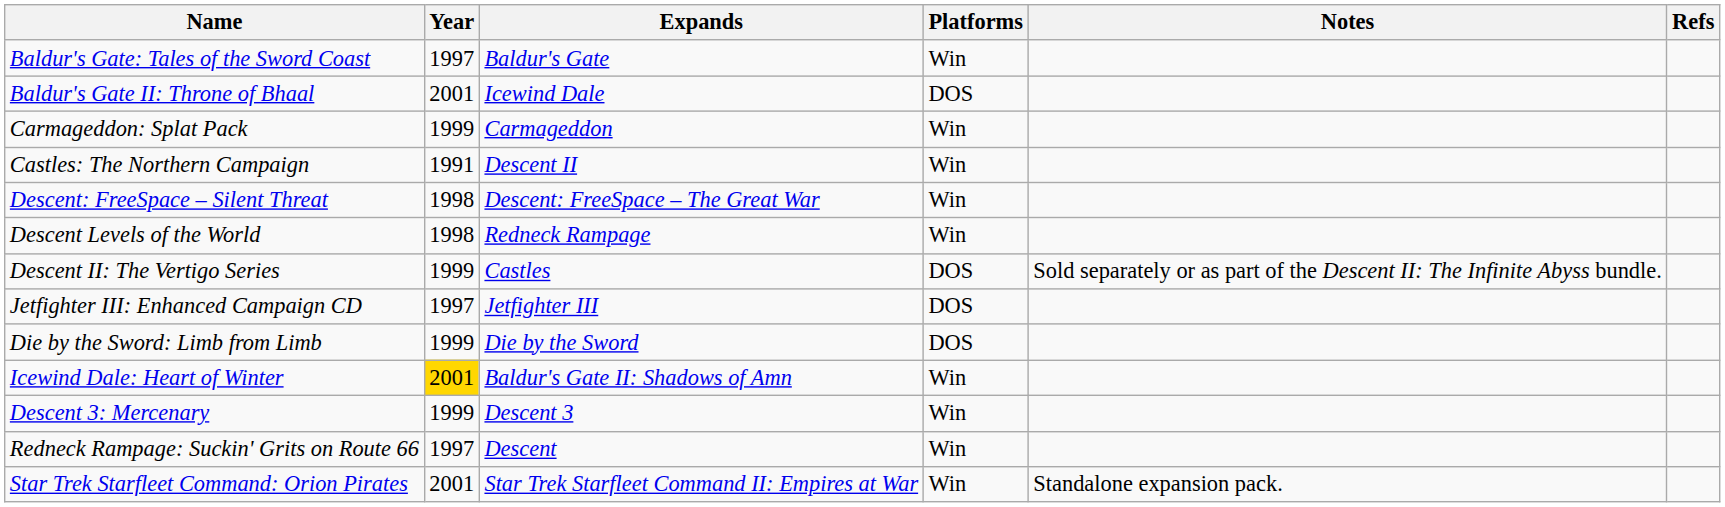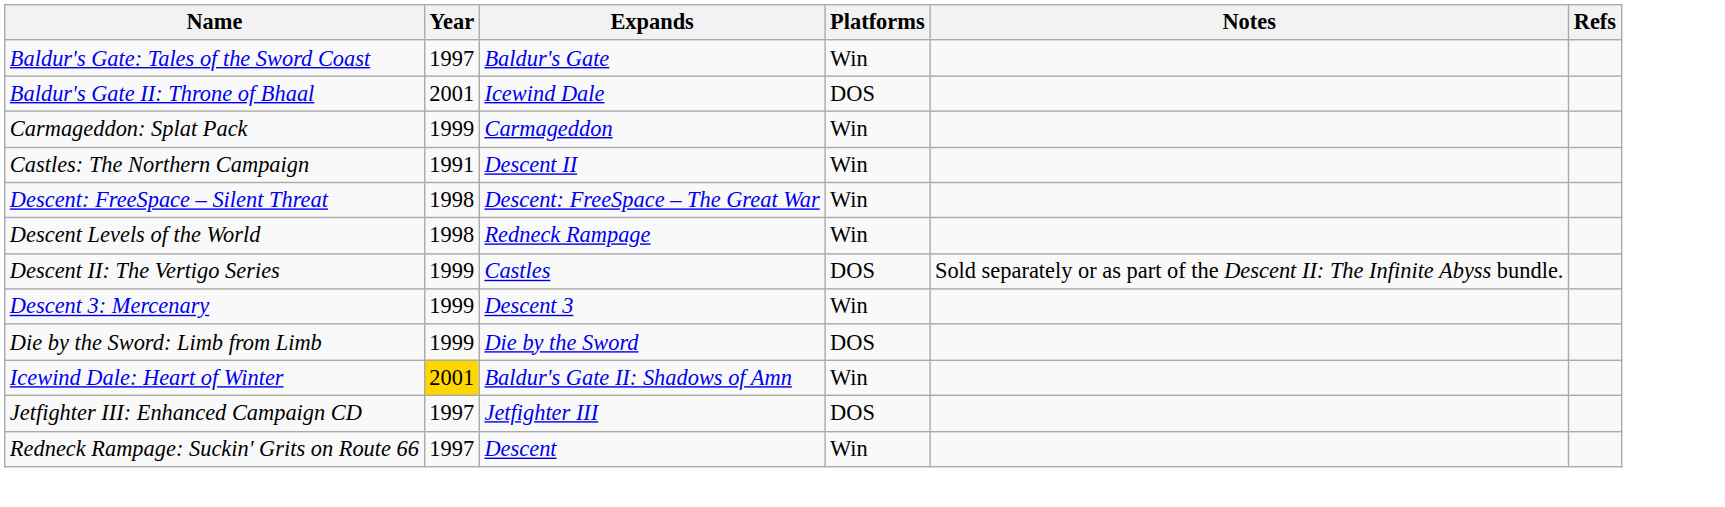 <table class="wikitable sortable">
 <tr>
 <th>Name</th>
 <th>Year</th>
 <th>Expands</th>
 <th class="unsortable">Platforms</th>
 <th class=unsortable>Notes</th>
 <th class=unsortable>Refs</th>
 </tr>
 <tr>
 <td><em><a href='#'>Baldur's Gate: Tales of the Sword Coast</a></em></td>
 <td>1997</td>
 <td><em><a href='#'>Baldur's Gate</a></em></td>
 <td>Win</td>
 <td></td>
 <td></td>
 </tr>
 <tr>
 <td><em><a href='#'>Baldur's Gate II: Throne of Bhaal</a></em></td>
 <td>2001</td>
 <td><em><a href='#'>Icewind Dale</a></em></td>
 <td>DOS</td>
 <td></td>
 <td></td>
 </tr>
 <tr>
 <td><em>Carmageddon: Splat Pack</em></td>
 <td>1999</td>
 <td><em><a href='#'>Carmageddon</a></em></td>
 <td>Win</td>
 <td></td>
 <td></td>
 </tr>
 <tr>
 <td><em>Castles: The Northern Campaign</em></td>
 <td>1991</td>
 <td><em><a href='#'>Descent II</a></em></td>
 <td>Win</td>
 <td></td>
 <td></td>
 </tr>
 <tr>
 <td><em><a href='#'>Descent: FreeSpace – Silent Threat</a></em></td>
 <td>1998</td>
 <td><em><a href='#'>Descent: FreeSpace – The Great War</a></em></td>
 <td>Win</td>
 <td></td>
 <td></td>
 </tr>
 <tr>
 <td><em>Descent Levels of the World</em></td>
 <td>1998</td>
 <td><em><a href='#'>Redneck Rampage</a></em></td>
 <td>Win</td>
 <td></td>
 <td></td>
 </tr>
 <tr>
 <td><em>Descent II: The Vertigo Series</em></td>
 <td>1999</td>
 <td><em><a href='#'>Castles</a></em></td>
 <td>DOS</td>
 <td>Sold separately or as part of the <em>Descent II: The Infinite Abyss</em> bundle.</td>
 <td></td>
 </tr>
 <tr>
-<td><em>Jetfighter III: Enhanced Campaign CD</em></td>
-<td>1997</td>
-<td><em><a href='#'>Jetfighter III</a></em></td>
-<td>DOS</td>
+<td><em><a href='#'>Descent 3: Mercenary</a></em></td>
+<td>1999</td>
+<td><em><a href='#'>Descent 3</a></em></td>
+<td>Win</td>
 <td></td>
 <td></td>
 </tr>
 <tr>
 <td><em>Die by the Sword: Limb from Limb</em></td>
 <td>1999</td>
 <td><em><a href='#'>Die by the Sword</a></em></td>
 <td>DOS</td>
 <td></td>
 <td></td>
 </tr>
 <tr>
 <td><em><a href='#'>Icewind Dale: Heart of Winter</a></em></td>
 <td style="background: gold;">2001</td>
 <td><em><a href='#'>Baldur's Gate II: Shadows of Amn</a></em></td>
 <td>Win</td>
 <td></td>
 <td></td>
 </tr>
 <tr>
-<td><em><a href='#'>Descent 3: Mercenary</a></em></td>
-<td>1999</td>
-<td><em><a href='#'>Descent 3</a></em></td>
-<td>Win</td>
+<td><em>Jetfighter III: Enhanced Campaign CD</em></td>
+<td>1997</td>
+<td><em><a href='#'>Jetfighter III</a></em></td>
+<td>DOS</td>
 <td></td>
 <td></td>
 </tr>
 <tr>
 <td><em>Redneck Rampage: Suckin' Grits on Route 66</em></td>
 <td>1997</td>
 <td><em><a href='#'>Descent</a></em></td>
 <td>Win</td>
 <td></td>
 <td></td>
 </tr>
-<tr>
-<td><em><a href='#'>Star Trek Starfleet Command: Orion Pirates</a></em></td>
-<td>2001</td>
-<td><em><a href='#'>Star Trek Starfleet Command II: Empires at War</a></em></td>
-<td>Win</td>
-<td>Standalone expansion pack.</td>
-<td></td>
-</tr>
 </table>
